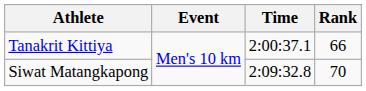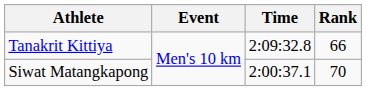 <table class="wikitable" style="font-size:90%;">
 <tr>
 <th>Athlete</th>
 <th>Event</th>
 <th>Time</th>
 <th>Rank</th>
 </tr>
 <tr align=center>
 <td align=left><a href='#'>Tanakrit Kittiya</a></td>
 <td align=left rowspan=2><a href='#'>Men's 10 km</a></td>
-<td>2:00:37.1</td>
+<td>2:09:32.8</td>
 <td>66</td>
 </tr>
 <tr align=center>
 <td align=left>Siwat Matangkapong</td>
-<td>2:09:32.8</td>
+<td>2:00:37.1</td>
 <td>70</td>
 </tr>
 </table>
